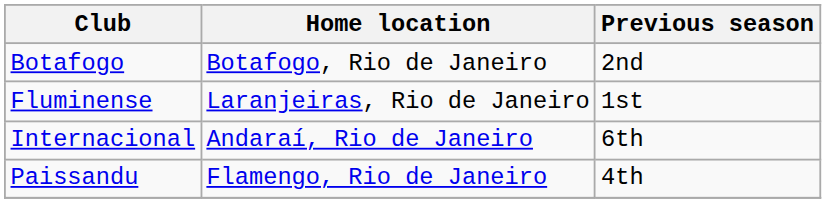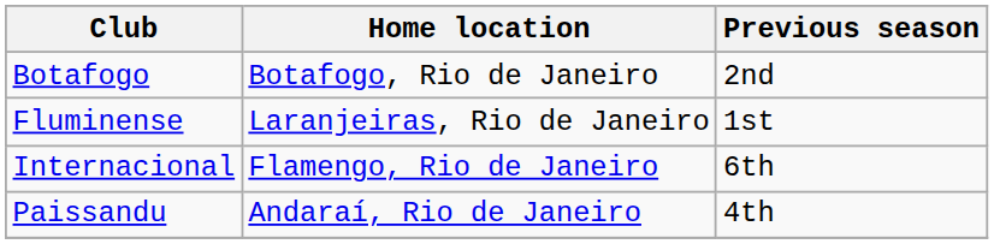 <table class="wikitable sortable">
 <tr>
 <th>Club</th>
 <th>Home location</th>
 <th>Previous season</th>
 </tr>
 <tr>
 <td><a href='#'>Botafogo</a></td>
 <td><a href='#'>Botafogo</a>, Rio de Janeiro</td>
 <td>2nd</td>
 </tr>
 <tr>
 <td><a href='#'>Fluminense</a></td>
 <td><a href='#'>Laranjeiras</a>, Rio de Janeiro</td>
 <td>1st</td>
 </tr>
 <tr>
 <td><a href='#'>Internacional</a></td>
-<td><a href='#'>Andaraí, Rio de Janeiro</a></td>
+<td><a href='#'>Flamengo, Rio de Janeiro</a></td>
 <td>6th</td>
 </tr>
 <tr>
 <td><a href='#'>Paissandu</a></td>
-<td><a href='#'>Flamengo, Rio de Janeiro</a></td>
+<td><a href='#'>Andaraí, Rio de Janeiro</a></td>
 <td>4th</td>
 </tr>
 <tr>
 </tr>
 </table>
